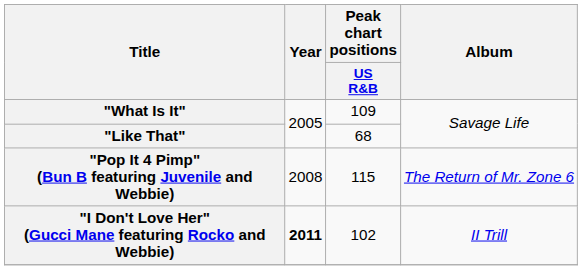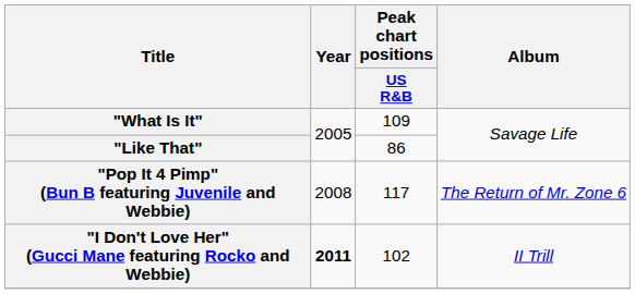 <table class="wikitable plainrowheaders" style="text-align:center;">
 <tr>
 <th scope="col" rowspan="2" style="width:18em;">Title</th>
 <th scope="col" rowspan="2">Year</th>
 <th scope="col" colspan="1">Peak chart positions</th>
 <th scope="col" rowspan="2">Album</th>
 </tr>
 <tr>
 <th style="width:3em;font-size:90%;"><a href='#'>US<br>R&B</a><br></th>
 </tr>
 <tr>
 <th scope="row">"What Is It"</th>
 <td rowspan="2">2005</td>
 <td>109</td>
 <td rowspan="2"><em>Savage Life</em></td>
 </tr>
 <tr>
 <th scope="row">"Like That"</th>
-<td>68</td>
+<td>86</td>
 </tr>
 <tr>
 <th scope="row">"Pop It 4 Pimp"<br><span>(<a href='#'>Bun B</a> featuring <a href='#'>Juvenile</a> and Webbie)</span></th>
 <td>2008</td>
-<td>115</td>
+<td>117</td>
 <td><em><a href='#'>The Return of Mr. Zone 6</a></em></td>
 </tr>
 <tr>
 <th scope="row">"I Don't Love Her"<br><span>(<a href='#'>Gucci Mane</a> featuring <a href='#'>Rocko</a> and Webbie)</span></th>
 <td><strong>2011</strong></td>
 <td>102</td>
 <td><em><a href='#'>II Trill</a></em></td>
 </tr>
 <tr>
 </tr>
 </table>
